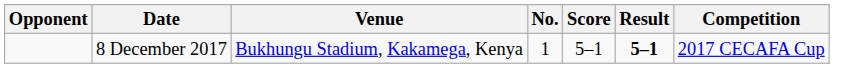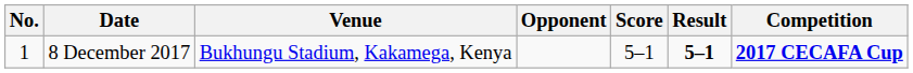 <table class="wikitable sortable">
 <tr>
-<th scope="col">Opponent</th>
+<th scope="col">No.</th>
 <th scope="col">Date</th>
 <th scope="col">Venue</th>
-<th scope="col">No.</th>
+<th scope="col">Opponent</th>
 <th scope="col">Score</th>
 <th scope="col">Result</th>
 <th scope="col">Competition</th>
 </tr>
 <tr>
-<td></td>
+<td style="text-align:center">1</td>
 <td>8 December 2017</td>
 <td><a href='#'>Bukhungu Stadium</a>, <a href='#'>Kakamega</a>, Kenya</td>
-<td style="text-align:center">1</td>
+<td></td>
 <td style="text-align:center">5–1</td>
 <td style="text-align:center"><strong>5–1</strong></td>
-<td><a href='#'>2017 CECAFA Cup</a></td>
+<td><strong><a href='#'>2017 CECAFA Cup</a></strong></td>
 </tr>
 </table>
